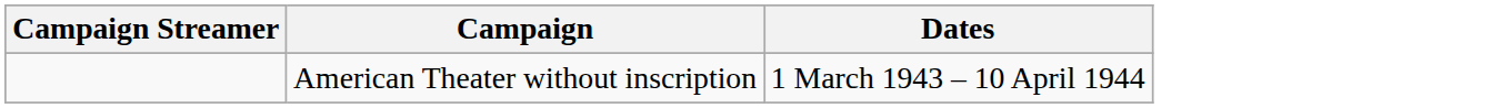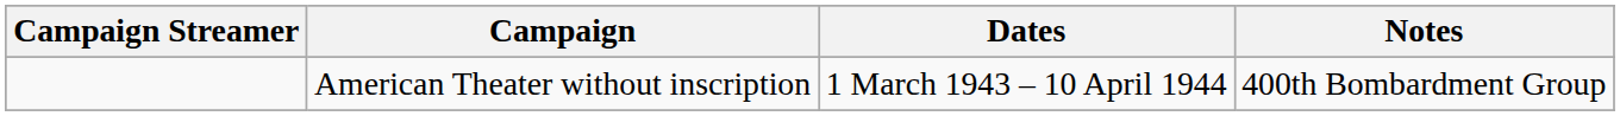 <table class="wikitable">
 <tr style="background:#efefef;">
 <th>Campaign Streamer</th>
 <th>Campaign</th>
 <th>Dates</th>
+<th>Notes</th>
 </tr>
 <tr>
 <td></td>
 <td>American Theater without inscription</td>
 <td>1 March 1943 – 10 April 1944</td>
+<td>400th Bombardment Group</td>
 </tr>
 </table>
